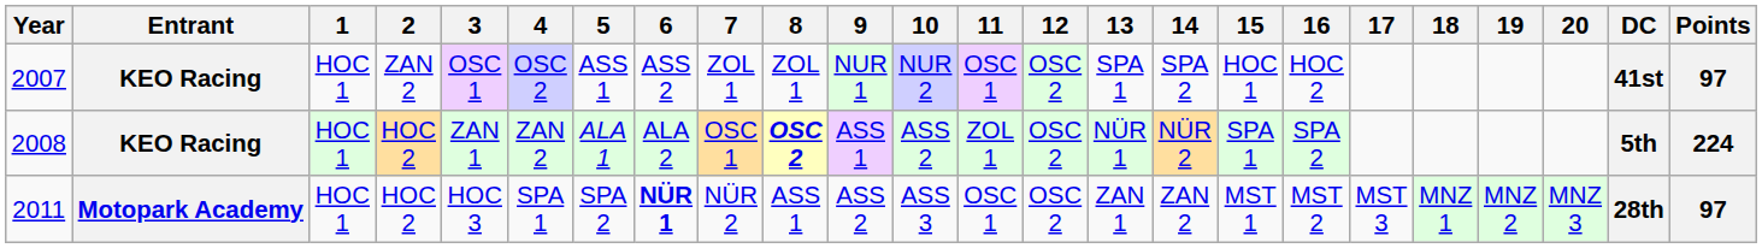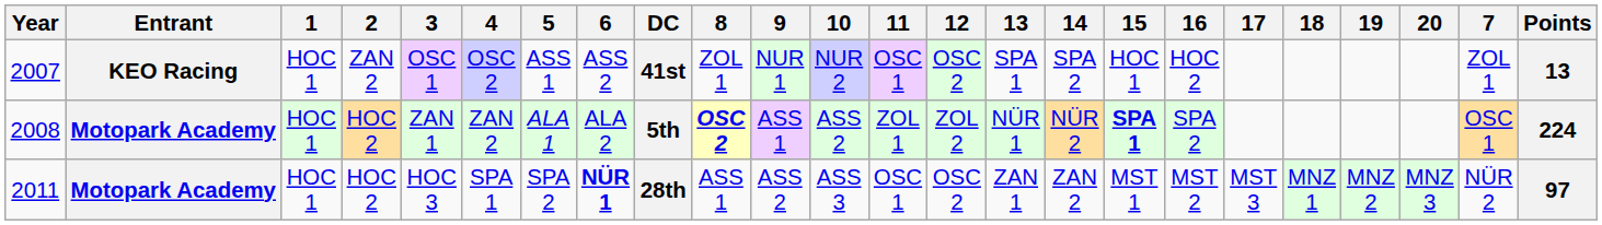 <table class="wikitable" style="text-align:center; font-size:85%">
 <tr>
 <th>Year</th>
 <th>Entrant</th>
 <th>1</th>
 <th>2</th>
 <th>3</th>
 <th>4</th>
 <th>5</th>
 <th>6</th>
-<th>7</th>
+<th>DC</th>
 <th>8</th>
 <th>9</th>
 <th>10</th>
 <th>11</th>
 <th>12</th>
 <th>13</th>
 <th>14</th>
 <th>15</th>
 <th>16</th>
 <th>17</th>
 <th>18</th>
 <th>19</th>
 <th>20</th>
-<th>DC</th>
+<th>7</th>
 <th>Points</th>
 </tr>
 <tr>
 <td><a href='#'>2007</a></td>
 <th nowrap>KEO Racing</th>
 <td style="background:#;"><a href='#'>HOC<br>1</a><br></td>
 <td style="background:#;"><a href='#'>ZAN<br>2</a><br></td>
 <td style="background:#efcfff;"><a href='#'>OSC<br>1</a><br></td>
 <td style="background:#cfcfff;"><a href='#'>OSC<br>2</a><br></td>
 <td style="background:#;"><a href='#'>ASS<br>1</a><br></td>
 <td style="background:#;"><a href='#'>ASS<br>2</a><br></td>
-<td style="background:#;"><a href='#'>ZOL<br>1</a><br></td>
+<th>41st</th>
 <td style="background:#;"><a href='#'>ZOL<br>1</a><br></td>
 <td style="background:#dfffdf;"><a href='#'>NUR<br>1</a><br></td>
 <td style="background:#cfcfff;"><a href='#'>NUR<br>2</a><br></td>
 <td style="background:#efcfff;"><a href='#'>OSC<br>1</a><br></td>
 <td style="background:#dfffdf;"><a href='#'>OSC<br>2</a><br></td>
 <td style="background:#;"><a href='#'>SPA<br>1</a><br></td>
 <td style="background:#;"><a href='#'>SPA<br>2</a><br></td>
 <td style="background:#;"><a href='#'>HOC<br>1</a><br></td>
 <td style="background:#;"><a href='#'>HOC<br>2</a><br></td>
 <td></td>
 <td></td>
 <td></td>
 <td></td>
-<th>41st</th>
-<th>97</th>
+<td style="background:#;"><a href='#'>ZOL<br>1</a><br></td>
+<th>13</th>
 </tr>
 <tr>
 <td><a href='#'>2008</a></td>
-<th nowrap>KEO Racing</th>
+<th nowrap><a href='#'>Motopark Academy</a></th>
 <td style="background:#DFFFDF;"><a href='#'>HOC<br>1</a><br></td>
 <td style="background:#FFDF9F;"><a href='#'>HOC<br>2</a><br></td>
 <td style="background:#DFFFDF;"><a href='#'>ZAN<br>1</a><br></td>
 <td style="background:#DFFFDF;"><a href='#'>ZAN<br>2</a><br></td>
 <td style="background:#DFFFDF;"><em><a href='#'>ALA<br>1</a></em><br></td>
 <td style="background:#DFFFDF;"><a href='#'>ALA<br>2</a><br></td>
-<td style="background:#FFDF9F"><a href='#'>OSC<br>1</a><br></td>
+<th>5th</th>
 <td style="background:#FFFFBF"><strong><em><a href='#'>OSC<br>2</a></em></strong><br></td>
 <td style="background:#EFCFFF;"><a href='#'>ASS<br>1</a><br></td>
 <td style="background:#DFFFDF;"><a href='#'>ASS<br>2</a><br></td>
 <td style="background:#DFFFDF;"><a href='#'>ZOL<br>1</a><br></td>
-<td style="background:#dfffdf;"><a href='#'>OSC<br>2</a><br></td>
+<td style="background:#DFFFDF;"><a href='#'>ZOL<br>2</a><br></td>
 <td style="background:#DFFFDF;"><a href='#'>NÜR<br>1</a><br></td>
 <td style="background:#FFDF9F;"><a href='#'>NÜR<br>2</a><br></td>
-<td style="background:#DFFFDF;"><a href='#'>SPA<br>1</a><br></td>
+<td style="background:#DFFFDF;"><strong><a href='#'>SPA<br>1</a><br></strong></td>
 <td style="background:#DFFFDF;"><a href='#'>SPA<br>2</a><br></td>
 <td></td>
 <td></td>
 <td></td>
 <td></td>
-<th>5th</th>
+<td style="background:#FFDF9F"><a href='#'>OSC<br>1</a><br></td>
 <th>224</th>
 </tr>
 <tr>
 <td><a href='#'>2011</a></td>
 <th nowrap><a href='#'>Motopark Academy</a></th>
 <td style="background:#;"><a href='#'>HOC<br>1</a><br></td>
 <td style="background:#;"><a href='#'>HOC<br>2</a><br></td>
 <td style="background:#;"><a href='#'>HOC<br>3</a><br></td>
 <td style="background:#;"><a href='#'>SPA<br>1</a><br></td>
 <td style="background:#;"><a href='#'>SPA<br>2</a><br></td>
 <td style="background:#;"><strong><a href='#'>NÜR<br>1</a><br></strong></td>
-<td style="background:#;"><a href='#'>NÜR<br>2</a><br></td>
+<th>28th</th>
 <td style="background:#;"><a href='#'>ASS<br>1</a><br></td>
 <td style="background:#;"><a href='#'>ASS<br>2</a><br></td>
 <td style="background:#;"><a href='#'>ASS<br>3</a><br></td>
 <td style="background:#;"><a href='#'>OSC<br>1</a><br></td>
 <td style="background:#;"><a href='#'>OSC<br>2</a><br></td>
 <td style="background:#;"><a href='#'>ZAN<br>1</a><br></td>
 <td style="background:#;"><a href='#'>ZAN<br>2</a><br></td>
 <td style="background:#;"><a href='#'>MST<br>1</a><br></td>
 <td style="background:#;"><a href='#'>MST<br>2</a><br></td>
 <td style="background:#;"><a href='#'>MST<br>3</a><br></td>
 <td style="background:#dfffdf;"><a href='#'>MNZ<br>1</a><br></td>
 <td style="background:#dfffdf;"><a href='#'>MNZ<br>2</a><br></td>
 <td style="background:#dfffdf;"><a href='#'>MNZ<br>3</a><br></td>
-<th>28th</th>
+<td style="background:#;"><a href='#'>NÜR<br>2</a><br></td>
 <th>97</th>
 </tr>
 </table>
